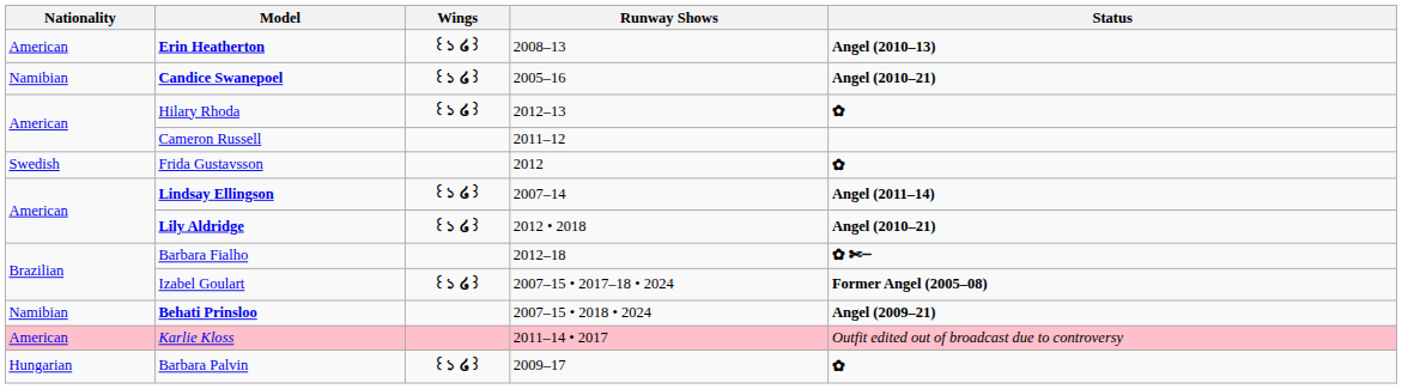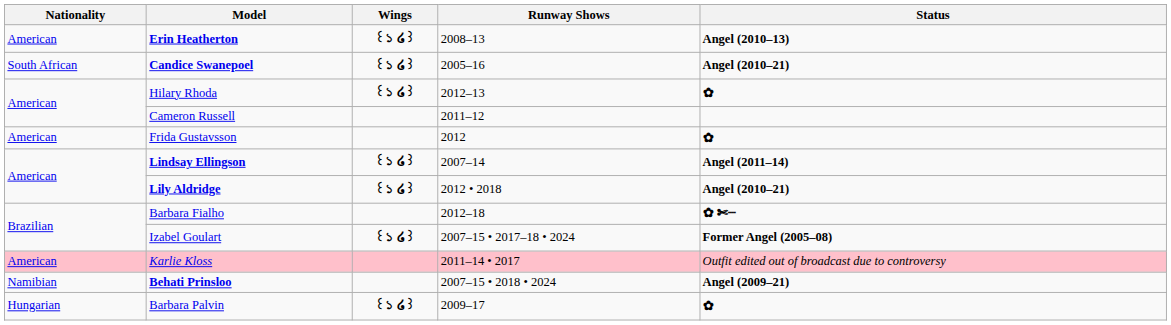 <table class="sortable wikitable"  style="font-size:85%; width:100%;">
 <tr>
 <th style="text-align:center;">Nationality</th>
 <th style="text-align:center;">Model</th>
 <th style="text-align:center;">Wings</th>
 <th style="text-align:center;">Runway Shows</th>
 <th style="text-align:center;">Status</th>
 </tr>
 <tr>
 <td> <a href='#'>American</a></td>
 <td><strong><a href='#'>Erin Heatherton</a></strong></td>
 <td align="center"><strong>꒰১ ໒꒱</strong></td>
 <td>2008–13</td>
 <td><strong> Angel (2010–13)</strong></td>
 </tr>
 <tr>
-<td> <a href='#'>Namibian</a></td>
+<td> <a href='#'>South African</a></td>
 <td><strong><a href='#'>Candice Swanepoel</a></strong></td>
 <td align="center"><strong>꒰১ ໒꒱</strong></td>
 <td>2005–16</td>
 <td><strong> Angel (2010–21)</strong></td>
 </tr>
 <tr>
 <td rowspan="2"> <a href='#'>American</a></td>
 <td><a href='#'>Hilary Rhoda</a></td>
 <td align="center"><strong>꒰১ ໒꒱</strong></td>
 <td>2012–13</td>
 <td><strong>✿</strong></td>
 </tr>
 <tr>
 <td><a href='#'>Cameron Russell</a></td>
 <td></td>
 <td>2011–12</td>
 <td></td>
 </tr>
 <tr>
-<td> <a href='#'>Swedish</a></td>
+<td> <a href='#'>American</a></td>
 <td><a href='#'>Frida Gustavsson</a></td>
 <td></td>
 <td>2012</td>
 <td><strong>✿</strong></td>
 </tr>
 <tr>
 <td rowspan="2"> <a href='#'>American</a></td>
 <td><strong><a href='#'>Lindsay Ellingson</a></strong></td>
 <td align="center"><strong>꒰১ ໒꒱</strong></td>
 <td>2007–14</td>
 <td><strong> Angel (2011–14)</strong></td>
 </tr>
 <tr>
 <td><strong><a href='#'>Lily Aldridge</a></strong></td>
 <td align="center"><strong>꒰১ ໒꒱</strong></td>
 <td>2012 • 2018</td>
 <td><strong> Angel (2010–21)</strong></td>
 </tr>
 <tr>
 <td rowspan="2"> <a href='#'>Brazilian</a></td>
 <td><a href='#'>Barbara Fialho</a></td>
 <td></td>
 <td>2012–18</td>
 <td><strong>✿</strong> <strong>✄┈</strong></td>
 </tr>
 <tr>
 <td><a href='#'>Izabel Goulart</a></td>
 <td align="center"><strong>꒰১ ໒꒱</strong></td>
 <td>2007–15 • 2017–18 • 2024</td>
 <td><strong>Former  Angel (2005–08)</strong></td>
 </tr>
 <tr>
+<td style="background:#FFC0CB;"> <a href='#'>American</a></td>
+<td style="background:#FFC0CB;"><em><a href='#'>Karlie Kloss</a></em></td>
+<td style="background:#FFC0CB;"></td>
+<td style="background:#FFC0CB;">2011–14 • 2017</td>
+<td style="background:#FFC0CB;"><em>Outfit edited out of broadcast due to controversy</em></td>
+</tr>
+<tr>
 <td> <a href='#'>Namibian</a></td>
 <td><strong><a href='#'>Behati Prinsloo</a></strong></td>
 <td></td>
 <td>2007–15 • 2018 • 2024</td>
 <td><strong> Angel (2009–21)</strong></td>
-</tr>
-<tr>
-<td style="background:#FFC0CB;"> <a href='#'>American</a></td>
-<td style="background:#FFC0CB;"><em><a href='#'>Karlie Kloss</a></em></td>
-<td style="background:#FFC0CB;"></td>
-<td style="background:#FFC0CB;">2011–14 • 2017</td>
-<td style="background:#FFC0CB;"><em>Outfit edited out of broadcast due to controversy</em></td>
 </tr>
 <tr>
 <td> <a href='#'>Hungarian</a></td>
 <td><a href='#'>Barbara Palvin</a></td>
 <td align="center"><strong>꒰১ ໒꒱</strong></td>
 <td>2009–17</td>
 <td><strong>✿</strong></td>
 </tr>
 </table>
